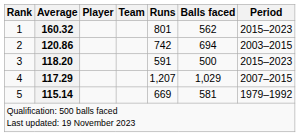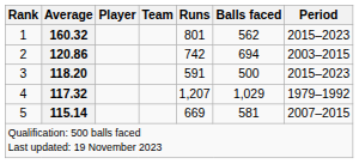 <table class="wikitable plainrowheaders sortable">
 <tr>
 <th scope=col>Rank</th>
 <th scope=col>Average</th>
 <th scope=col>Player</th>
 <th scope=col>Team</th>
 <th scope=col>Runs</th>
 <th scope=col>Balls faced</th>
 <th scope=col>Period</th>
 </tr>
 <tr>
 <td align=center>1</td>
 <th scope=row style=text-align:center;>160.32</th>
 <td></td>
 <td></td>
 <td align=center>801</td>
 <td align=center>562</td>
 <td>2015–2023</td>
 </tr>
 <tr>
 <td align=center>2</td>
 <th scope=row style=text-align:center;>120.86</th>
 <td></td>
 <td></td>
 <td align=center>742</td>
 <td align=center>694</td>
 <td>2003–2015</td>
 </tr>
 <tr>
 <td align=center>3</td>
 <th scope=row style=text-align:center;>118.20</th>
 <td></td>
 <td></td>
 <td align=center>591</td>
 <td align=center>500</td>
 <td>2015–2023</td>
 </tr>
 <tr>
 <td align=center>4</td>
-<th scope=row style=text-align:center;>117.29</th>
+<th scope=row style=text-align:center;>117.32</th>
 <td></td>
 <td></td>
 <td align=center>1,207</td>
 <td align=center>1,029</td>
-<td>2007–2015</td>
+<td>1979–1992</td>
 </tr>
 <tr>
 <td align=center>5</td>
 <th scope=row style=text-align:center;>115.14</th>
 <td></td>
 <td></td>
 <td align=center>669</td>
 <td align=center>581</td>
-<td>1979–1992</td>
+<td>2007–2015</td>
 </tr>
 <tr class=sortbottom>
 <td colspan=7><small>Qualification: 500 balls faced<br>Last updated: 19 November 2023</small></td>
 </tr>
 </table>
